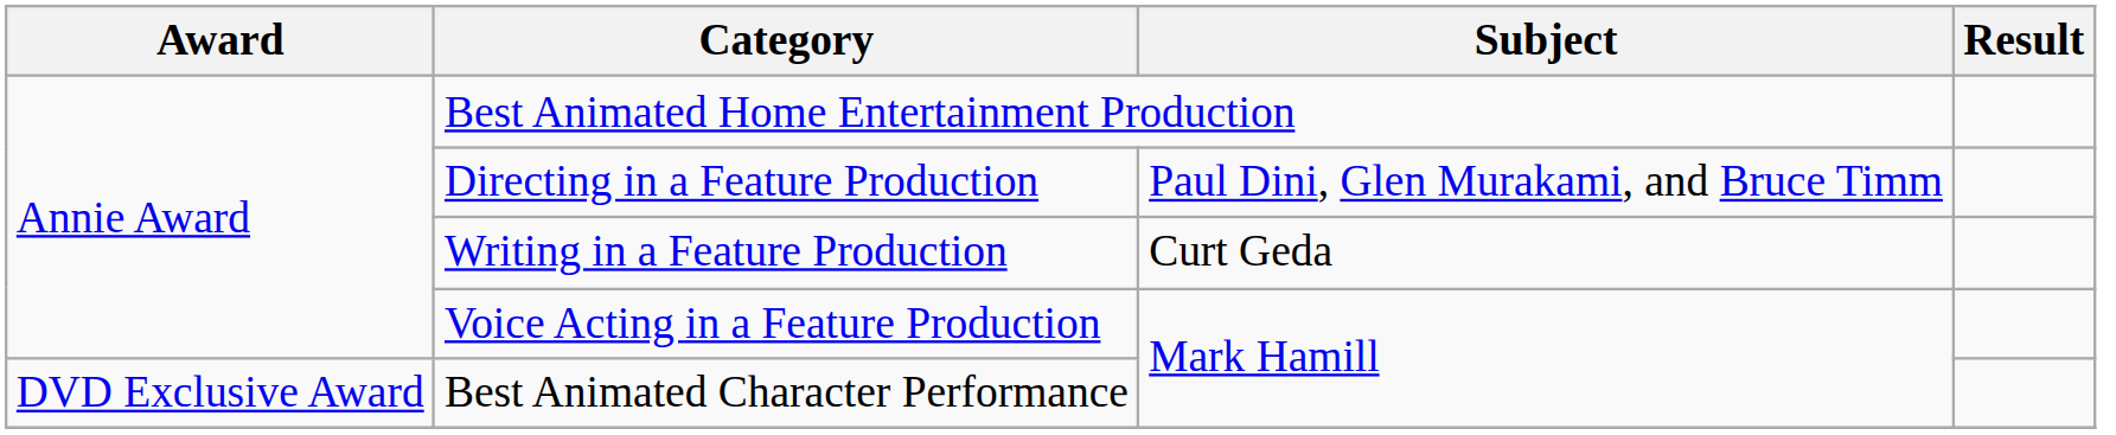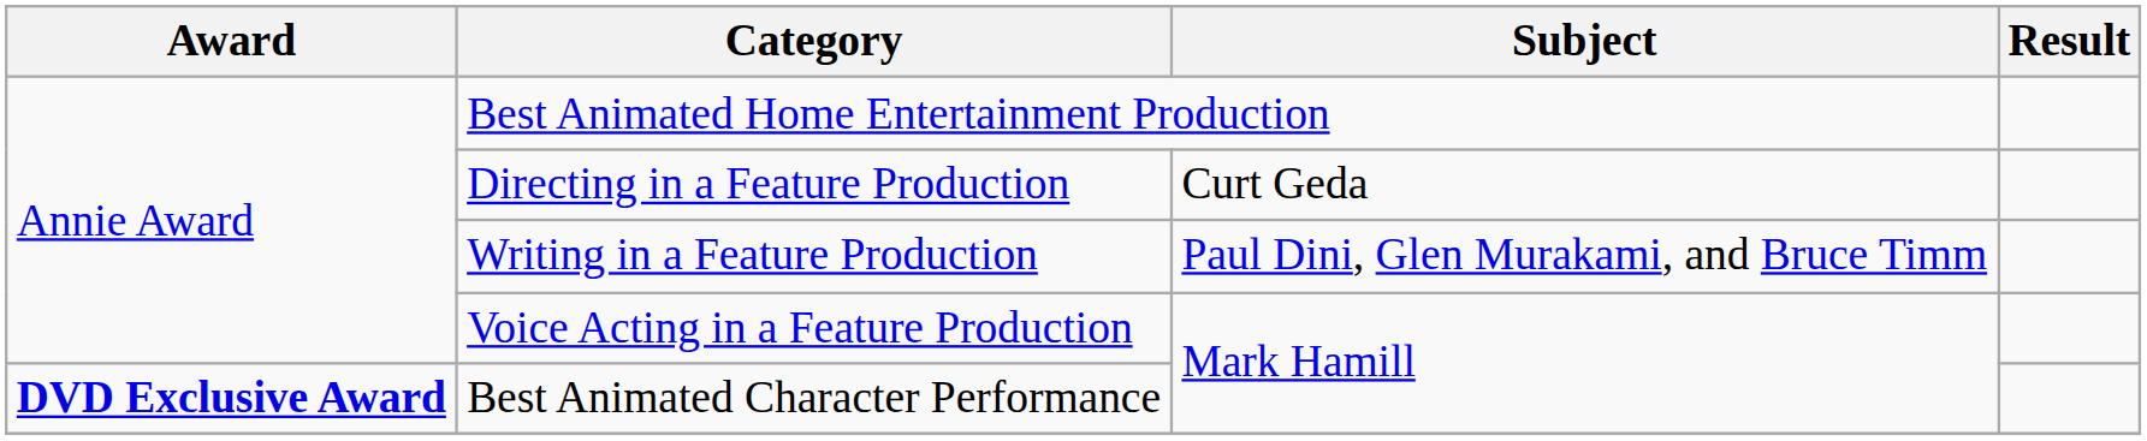 <table class="wikitable">
 <tr>
 <th>Award</th>
 <th>Category</th>
 <th>Subject</th>
 <th>Result</th>
 </tr>
 <tr>
 <td rowspan=4><a href='#'>Annie Award</a></td>
 <td colspan=2><a href='#'>Best Animated Home Entertainment Production</a></td>
 <td></td>
 </tr>
 <tr>
 <td><a href='#'>Directing in a Feature Production</a></td>
-<td><a href='#'>Paul Dini</a>, <a href='#'>Glen Murakami</a>, and <a href='#'>Bruce Timm</a></td>
+<td>Curt Geda</td>
 <td></td>
 </tr>
 <tr>
 <td><a href='#'>Writing in a Feature Production</a></td>
-<td>Curt Geda</td>
+<td><a href='#'>Paul Dini</a>, <a href='#'>Glen Murakami</a>, and <a href='#'>Bruce Timm</a></td>
 <td></td>
 </tr>
 <tr>
 <td><a href='#'>Voice Acting in a Feature Production</a></td>
 <td rowspan=2><a href='#'>Mark Hamill</a></td>
 <td></td>
 </tr>
 <tr>
-<td><a href='#'>DVD Exclusive Award</a></td>
+<td><strong><a href='#'>DVD Exclusive Award</a></strong></td>
 <td>Best Animated Character Performance</td>
 <td></td>
 </tr>
 <tr>
 </tr>
 </table>
